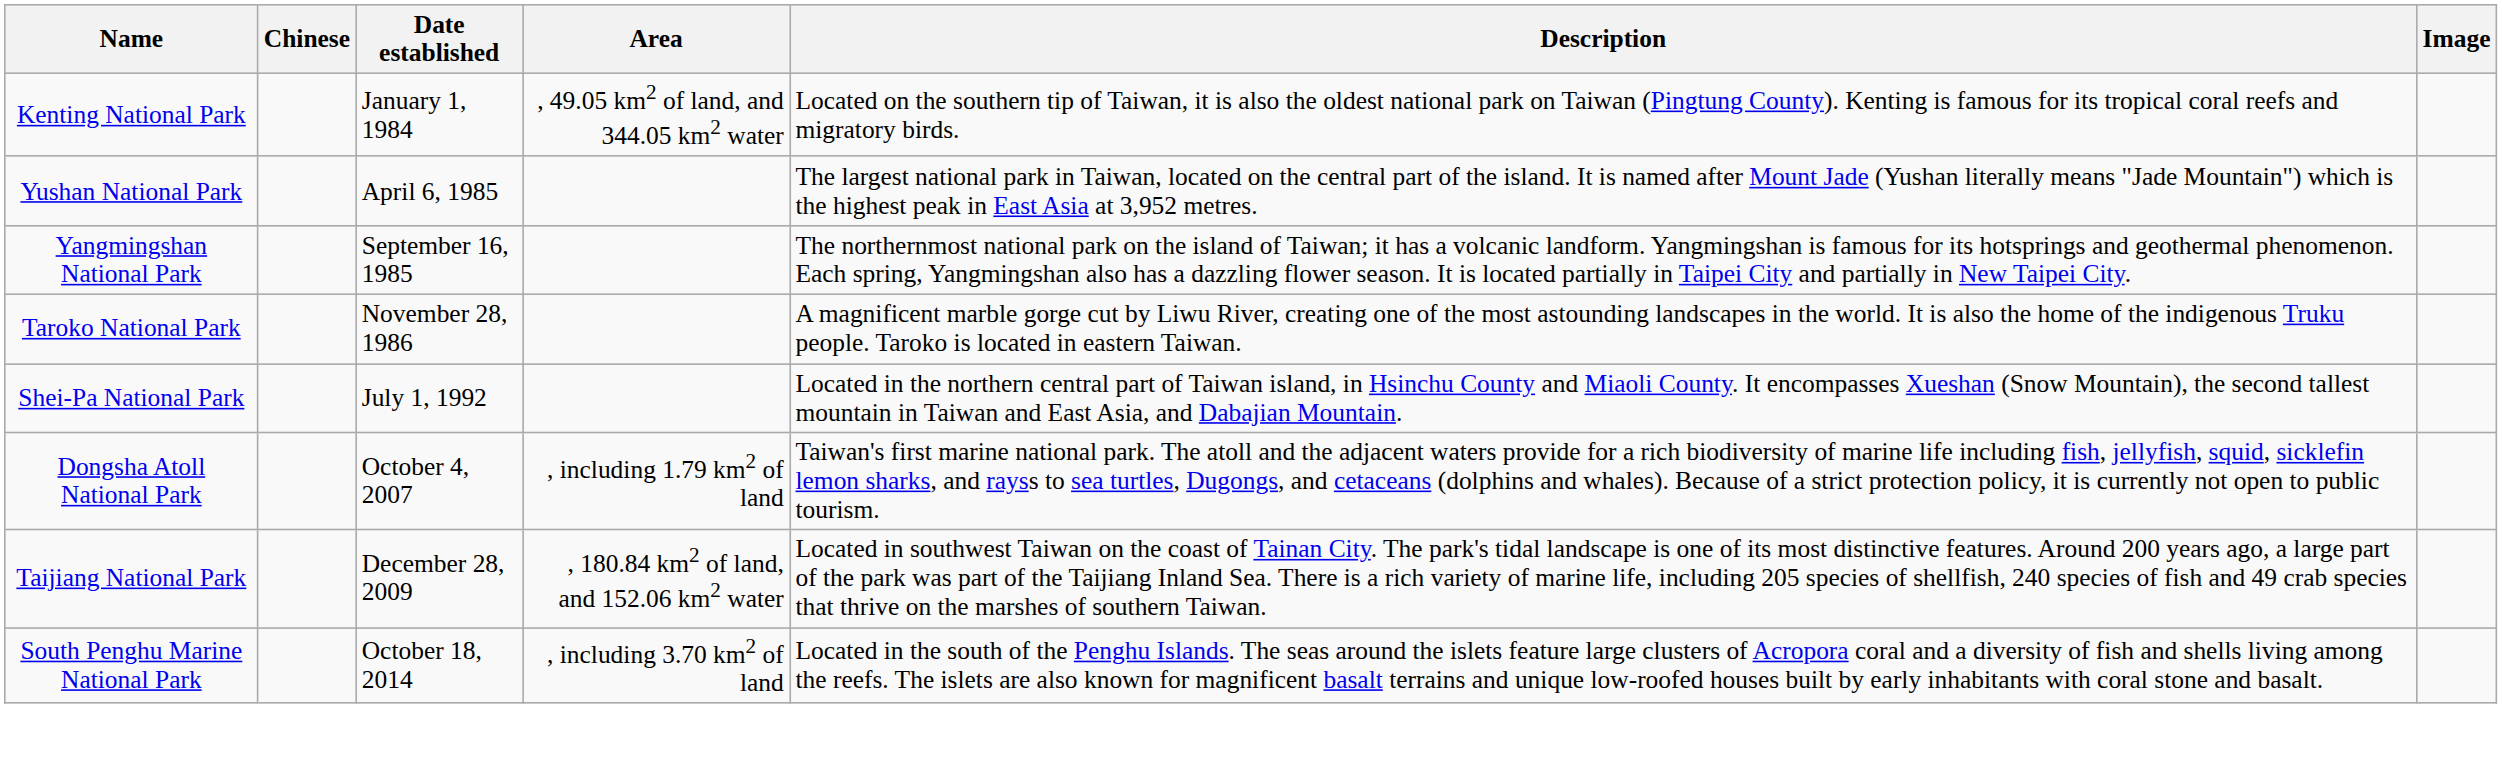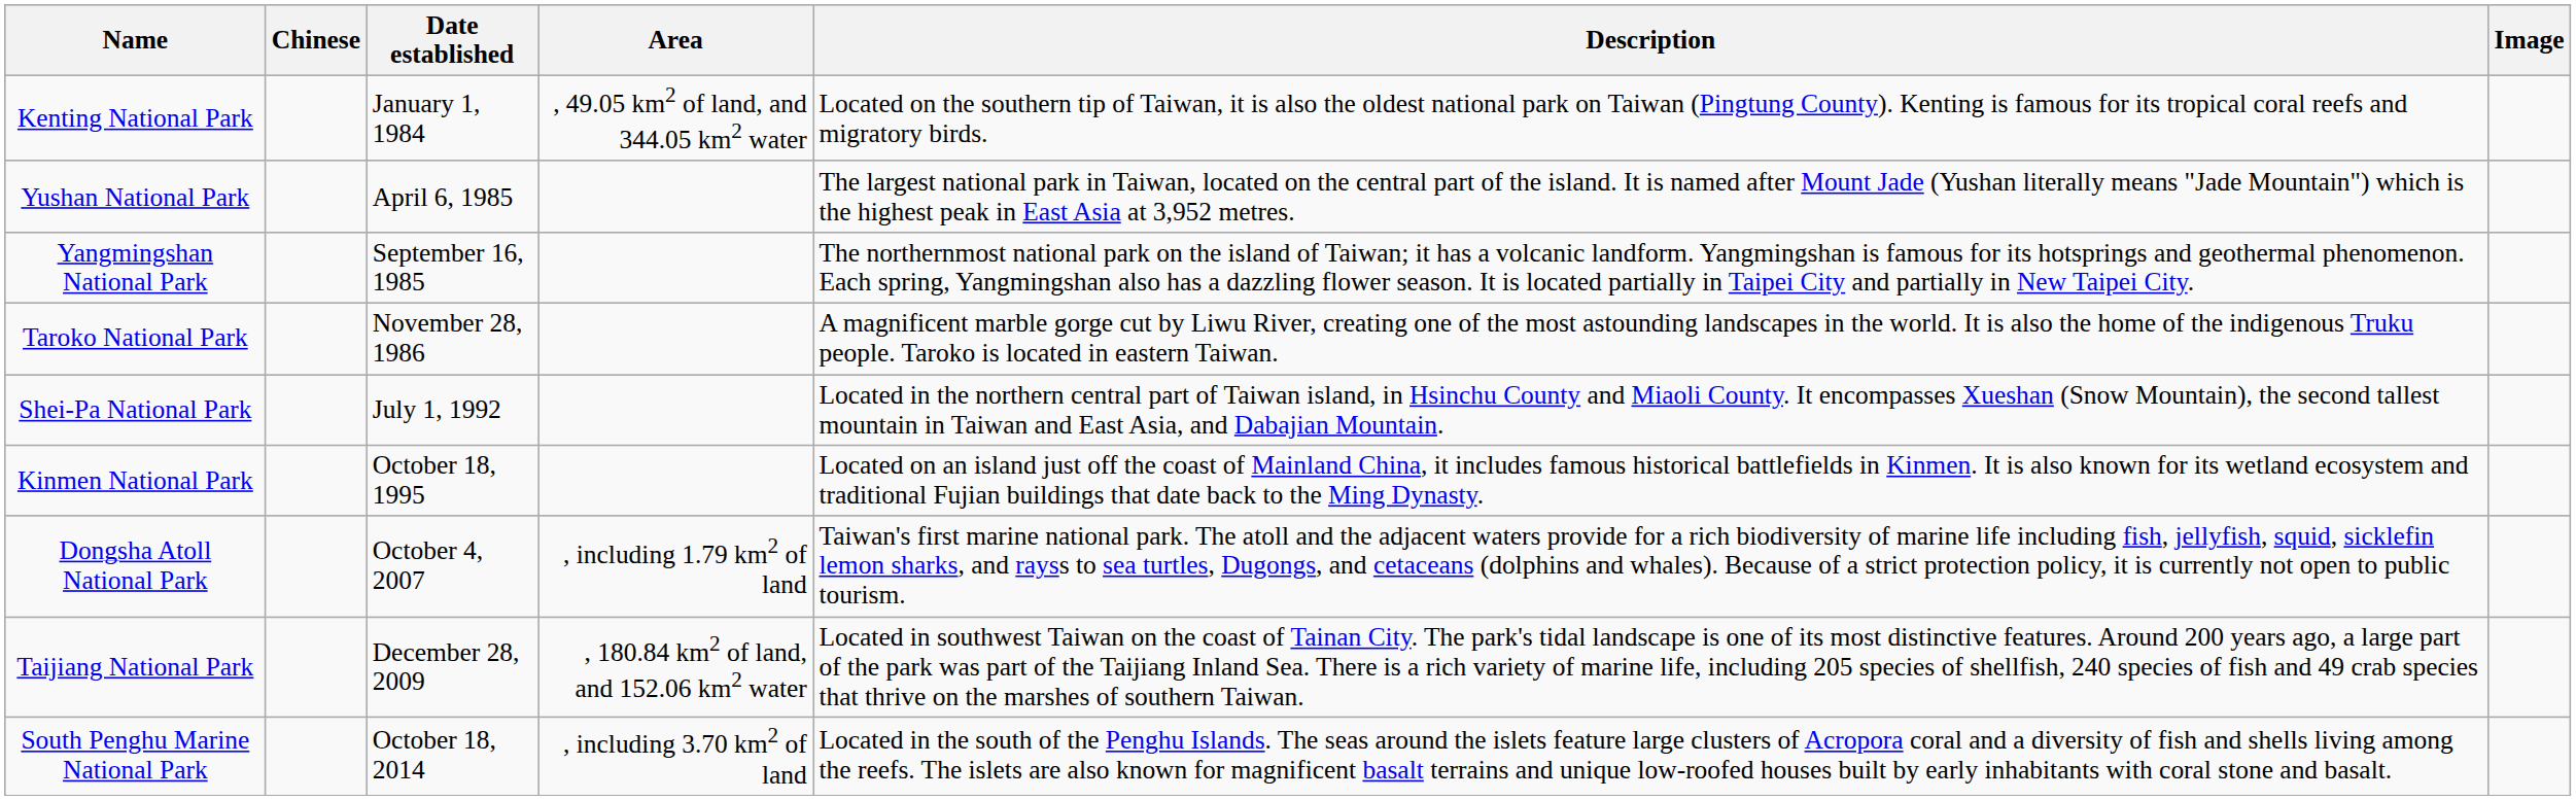 <table class="wikitable">
 <tr>
 <th>Name</th>
 <th>Chinese</th>
 <th>Date established</th>
 <th>Area</th>
 <th>Description</th>
 <th>Image</th>
 </tr>
 <tr>
 <td align="center"><a href='#'>Kenting National Park</a></td>
 <td></td>
 <td>January 1, 1984</td>
 <td align="right">, 49.05 km<sup>2</sup> of land, and 344.05 km<sup>2</sup> water</td>
 <td>Located on the southern tip of Taiwan, it is also the oldest national park on Taiwan (<a href='#'>Pingtung County</a>). Kenting is famous for its tropical coral reefs and migratory birds.</td>
 <td></td>
 </tr>
 <tr>
 <td align="center"><a href='#'>Yushan National Park</a></td>
 <td></td>
 <td>April 6, 1985</td>
 <td align="right"></td>
 <td>The largest national park in Taiwan, located on the central part of the island. It is named after <a href='#'>Mount Jade</a> (Yushan literally means "Jade Mountain") which is the highest peak in <a href='#'>East Asia</a> at 3,952 metres.</td>
 <td></td>
 </tr>
 <tr>
 <td align="center"><a href='#'>Yangmingshan National Park</a></td>
 <td></td>
 <td>September 16, 1985</td>
 <td align="right"></td>
 <td>The northernmost national park on the island of Taiwan; it has a volcanic landform. Yangmingshan is famous for its hotsprings and geothermal phenomenon. Each spring, Yangmingshan also has a dazzling flower season. It is located partially in <a href='#'>Taipei City</a> and partially in <a href='#'>New Taipei City</a>.</td>
 <td></td>
 </tr>
 <tr>
 <td align="center"><a href='#'>Taroko National Park</a></td>
 <td></td>
 <td>November 28, 1986</td>
 <td align="right"></td>
 <td>A magnificent marble gorge cut by Liwu River, creating one of the most astounding landscapes in the world. It is also the home of the indigenous <a href='#'>Truku</a> people. Taroko is located in eastern Taiwan.</td>
 <td></td>
 </tr>
 <tr>
 <td align="center"><a href='#'>Shei-Pa National Park</a></td>
 <td></td>
 <td>July 1, 1992</td>
 <td align="right"></td>
 <td>Located in the northern central part of Taiwan island, in <a href='#'>Hsinchu County</a> and <a href='#'>Miaoli County</a>. It encompasses <a href='#'>Xueshan</a> (Snow Mountain), the second tallest mountain in Taiwan and East Asia, and <a href='#'>Dabajian Mountain</a>.</td>
 <td></td>
 </tr>
 <tr>
+<td align="center"><a href='#'>Kinmen National Park</a></td>
+<td></td>
+<td>October 18, 1995</td>
+<td align="right"></td>
+<td>Located on an island just off the coast of <a href='#'>Mainland China</a>, it includes famous historical battlefields in <a href='#'>Kinmen</a>. It is also known for its wetland ecosystem and traditional Fujian buildings that date back to the <a href='#'>Ming Dynasty</a>.</td>
+<td></td>
+</tr>
+<tr>
 <td align="center"><a href='#'>Dongsha Atoll National Park</a></td>
 <td></td>
 <td>October 4, 2007</td>
 <td align="right">, including 1.79 km<sup>2</sup> of land</td>
 <td>Taiwan's first marine national park. The atoll and the adjacent waters provide for a rich biodiversity of marine life including <a href='#'>fish</a>, <a href='#'>jellyfish</a>, <a href='#'>squid</a>, <a href='#'>sicklefin lemon sharks</a>, and <a href='#'>rays</a>s to <a href='#'>sea turtles</a>, <a href='#'>Dugongs</a>, and <a href='#'>cetaceans</a> (dolphins and whales). Because of a strict protection policy, it is currently not open to public tourism.</td>
 <td></td>
 </tr>
 <tr>
 <td align="center"><a href='#'>Taijiang National Park</a></td>
 <td></td>
 <td>December 28, 2009</td>
 <td align="right">, 180.84 km<sup>2</sup> of land, and 152.06 km<sup>2</sup> water</td>
 <td>Located in southwest Taiwan on the coast of <a href='#'>Tainan City</a>. The park's tidal landscape is one of its most distinctive features. Around 200 years ago, a large part of the park was part of the Taijiang Inland Sea. There is a rich variety of marine life, including 205 species of shellfish, 240 species of fish and 49 crab species that thrive on the marshes of southern Taiwan.</td>
 <td></td>
 </tr>
 <tr>
 <td align="center"><a href='#'>South Penghu Marine National Park</a></td>
 <td></td>
 <td>October 18, 2014</td>
 <td align="right">, including 3.70 km<sup>2</sup> of land</td>
 <td>Located in the south of the <a href='#'>Penghu Islands</a>. The seas around the islets feature large clusters of <a href='#'>Acropora</a> coral and a diversity of fish and shells living among the reefs. The islets are also known for magnificent <a href='#'>basalt</a> terrains and unique low-roofed houses built by early inhabitants with coral stone and basalt.</td>
 <td></td>
 </tr>
 </table>
